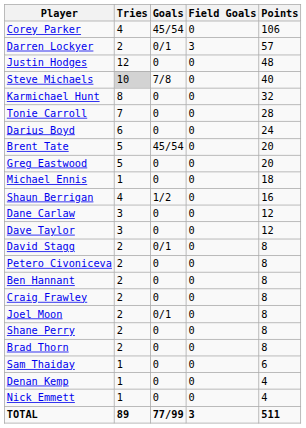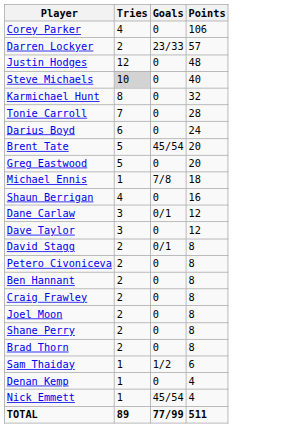 <table class="wikitable" style="text-align:left;">
 <tr>
 <th>Player</th>
 <th>Tries</th>
 <th>Goals</th>
-<th>Field Goals</th>
 <th>Points</th>
 </tr>
 <tr>
 <td><a href='#'>Corey Parker</a></td>
 <td>4</td>
-<td>45/54</td>
 <td>0</td>
 <td>106</td>
 </tr>
 <tr>
 <td><a href='#'>Darren Lockyer</a></td>
 <td>2</td>
-<td>0/1</td>
-<td>3</td>
+<td>23/33</td>
 <td>57</td>
 </tr>
 <tr>
 <td><a href='#'>Justin Hodges</a></td>
 <td>12</td>
 <td>0</td>
-<td>0</td>
 <td>48</td>
 </tr>
 <tr>
 <td><a href='#'>Steve Michaels</a></td>
 <td style="background: lightgrey;">10</td>
-<td>7/8</td>
 <td>0</td>
 <td>40</td>
 </tr>
 <tr>
 <td><a href='#'>Karmichael Hunt</a></td>
 <td>8</td>
 <td>0</td>
-<td>0</td>
 <td>32</td>
 </tr>
 <tr>
 <td><a href='#'>Tonie Carroll</a></td>
 <td>7</td>
-<td>0</td>
 <td>0</td>
 <td>28</td>
 </tr>
 <tr>
 <td><a href='#'>Darius Boyd</a></td>
 <td>6</td>
 <td>0</td>
-<td>0</td>
 <td>24</td>
 </tr>
 <tr>
 <td><a href='#'>Brent Tate</a></td>
 <td>5</td>
 <td>45/54</td>
-<td>0</td>
 <td>20</td>
 </tr>
 <tr>
 <td><a href='#'>Greg Eastwood</a></td>
 <td>5</td>
 <td>0</td>
-<td>0</td>
 <td>20</td>
 </tr>
 <tr>
 <td><a href='#'>Michael Ennis</a></td>
 <td>1</td>
-<td>0</td>
-<td>0</td>
+<td>7/8</td>
 <td>18</td>
 </tr>
 <tr>
 <td><a href='#'>Shaun Berrigan</a></td>
 <td>4</td>
-<td>1/2</td>
 <td>0</td>
 <td>16</td>
 </tr>
 <tr>
 <td><a href='#'>Dane Carlaw</a></td>
 <td>3</td>
-<td>0</td>
-<td>0</td>
+<td>0/1</td>
 <td>12</td>
 </tr>
 <tr>
 <td><a href='#'>Dave Taylor</a></td>
 <td>3</td>
-<td>0</td>
 <td>0</td>
 <td>12</td>
 </tr>
 <tr>
 <td><a href='#'>David Stagg</a></td>
 <td>2</td>
 <td>0/1</td>
-<td>0</td>
 <td>8</td>
 </tr>
 <tr>
 <td><a href='#'>Petero Civoniceva</a></td>
 <td>2</td>
-<td>0</td>
 <td>0</td>
 <td>8</td>
 </tr>
 <tr>
 <td><a href='#'>Ben Hannant</a></td>
 <td>2</td>
 <td>0</td>
-<td>0</td>
 <td>8</td>
 </tr>
 <tr>
 <td><a href='#'>Craig Frawley</a></td>
 <td>2</td>
 <td>0</td>
-<td>0</td>
 <td>8</td>
 </tr>
 <tr>
 <td><a href='#'>Joel Moon</a></td>
 <td>2</td>
-<td>0/1</td>
 <td>0</td>
 <td>8</td>
 </tr>
 <tr>
 <td><a href='#'>Shane Perry</a></td>
 <td>2</td>
 <td>0</td>
-<td>0</td>
 <td>8</td>
 </tr>
 <tr>
 <td><a href='#'>Brad Thorn</a></td>
 <td>2</td>
 <td>0</td>
-<td>0</td>
 <td>8</td>
 </tr>
 <tr>
 <td><a href='#'>Sam Thaiday</a></td>
 <td>1</td>
-<td>0</td>
-<td>0</td>
+<td>1/2</td>
 <td>6</td>
 </tr>
 <tr>
 <td><a href='#'>Denan Kemp</a></td>
 <td>1</td>
 <td>0</td>
-<td>0</td>
 <td>4</td>
 </tr>
 <tr>
 <td><a href='#'>Nick Emmett</a></td>
 <td>1</td>
-<td>0</td>
-<td>0</td>
+<td>45/54</td>
 <td>4</td>
 </tr>
 <tr>
 <td><strong>TOTAL</strong></td>
 <td><strong>89</strong></td>
 <td><strong>77/99</strong></td>
-<td><strong>3</strong></td>
 <td><strong>511</strong></td>
 </tr>
 </table>
